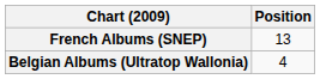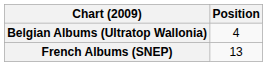 <table class="wikitable sortable plainrowheaders" style="text-align:center">
 <tr>
 <th scope="col">Chart (2009)</th>
 <th scope="col">Position</th>
 </tr>
 <tr>
+<th scope="row">Belgian Albums (Ultratop Wallonia)</th>
+<td>4</td>
+</tr>
+<tr>
 <th scope="row">French Albums (SNEP)</th>
 <td>13</td>
 </tr>
-<tr>
-<th scope="row">Belgian Albums (Ultratop Wallonia)</th>
-<td>4</td>
-</tr>
 </table>
